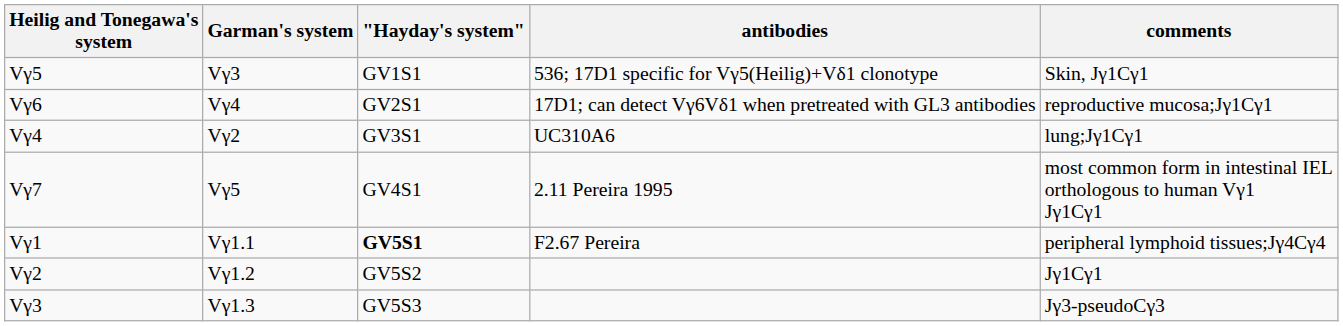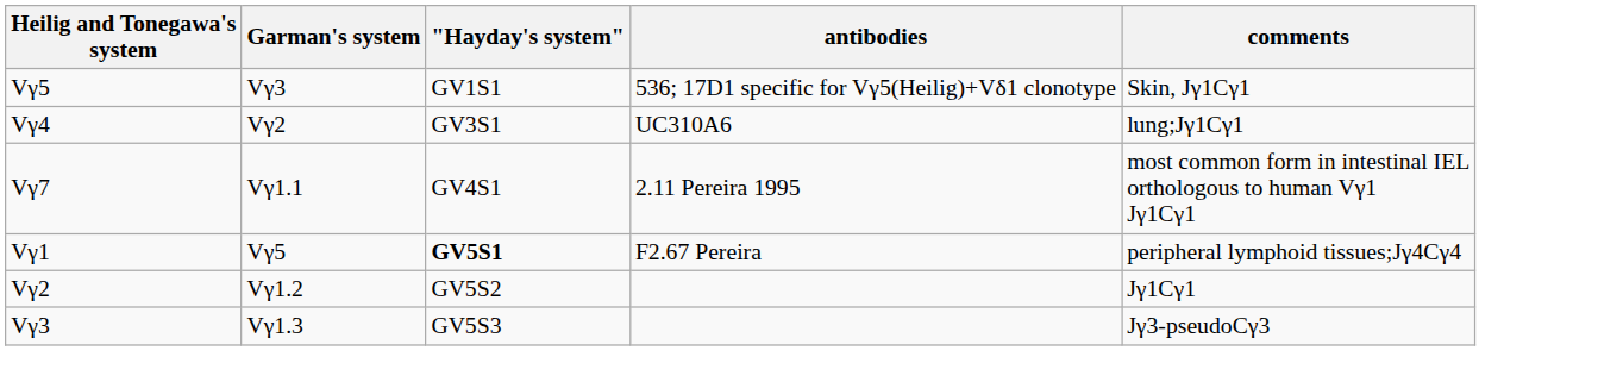 <table class="wikitable" border="1">
 <tr>
 <th>Heilig and Tonegawa's<br> system</th>
 <th>Garman's system <br></th>
 <th>"Hayday's system"</th>
 <th>antibodies</th>
 <th>comments</th>
 </tr>
 <tr>
 <td>Vγ5</td>
 <td>Vγ3</td>
 <td>GV1S1</td>
 <td>536; 17D1 specific for Vγ5(Heilig)+Vδ1 clonotype</td>
 <td>Skin, Jγ1Cγ1</td>
 </tr>
 <tr>
-<td>Vγ6</td>
-<td>Vγ4</td>
-<td>GV2S1</td>
-<td>17D1; can detect Vγ6Vδ1 when pretreated with GL3 antibodies</td>
-<td>reproductive mucosa;Jγ1Cγ1</td>
-</tr>
-<tr>
 <td>Vγ4</td>
 <td>Vγ2</td>
 <td>GV3S1</td>
 <td>UC310A6</td>
 <td>lung;Jγ1Cγ1</td>
 </tr>
 <tr>
 <td>Vγ7</td>
-<td>Vγ5</td>
+<td>Vγ1.1</td>
 <td>GV4S1</td>
 <td>2.11 Pereira 1995</td>
 <td>most common form in intestinal IEL<br> orthologous to human Vγ1<br>Jγ1Cγ1</td>
 </tr>
 <tr>
 <td>Vγ1</td>
-<td>Vγ1.1</td>
+<td>Vγ5</td>
 <td><strong>GV5S1</strong></td>
 <td>F2.67 Pereira</td>
 <td>peripheral lymphoid tissues;Jγ4Cγ4</td>
 </tr>
 <tr>
 <td>Vγ2</td>
 <td>Vγ1.2</td>
 <td>GV5S2</td>
 <td></td>
 <td>Jγ1Cγ1</td>
 </tr>
 <tr>
 <td>Vγ3</td>
 <td>Vγ1.3</td>
 <td>GV5S3</td>
 <td></td>
 <td>Jγ3-pseudoCγ3</td>
 </tr>
 </table>
